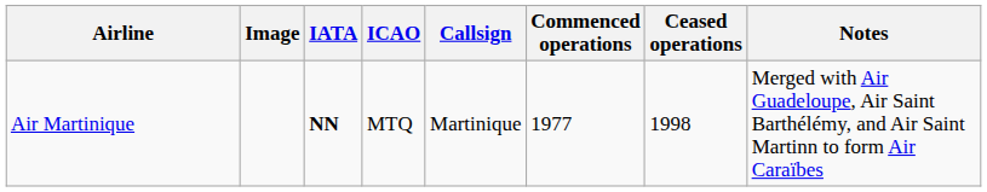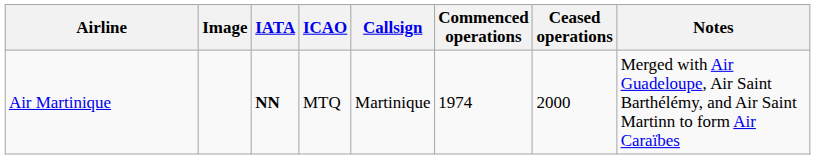 <table class="wikitable sortable" style="border-collapse:collapse; margin:auto;" border="1" cellpadding="3">
 <tr valign="middle">
 <th style="width:175px;">Airline</th>
 <th>Image</th>
 <th><a href='#'>IATA</a></th>
 <th><a href='#'>ICAO</a></th>
 <th><a href='#'>Callsign</a></th>
 <th>Commenced<br>operations</th>
 <th>Ceased<br>operations</th>
 <th style="width:175px;">Notes</th>
 </tr>
 <tr>
 <td><a href='#'>Air Martinique</a></td>
 <td></td>
 <td><strong>NN</strong></td>
 <td>MTQ</td>
 <td>Martinique</td>
-<td>1977</td>
-<td>1998</td>
+<td>1974</td>
+<td>2000</td>
 <td>Merged with <a href='#'>Air Guadeloupe</a>, Air Saint Barthélémy, and Air Saint Martinn to form <a href='#'>Air Caraïbes</a></td>
 </tr>
 </table>
